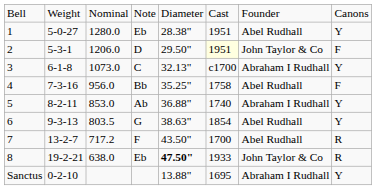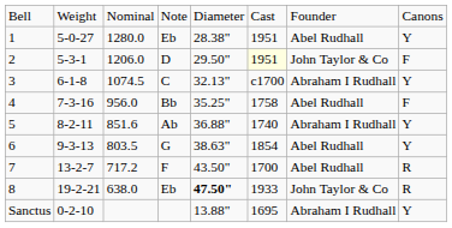 <table class="wikitable">
 <tr>
 <td>Bell</td>
 <td>Weight</td>
 <td>Nominal</td>
 <td>Note</td>
 <td>Diameter</td>
 <td>Cast</td>
 <td>Founder</td>
 <td>Canons</td>
 </tr>
 <tr>
 <td>1</td>
 <td>5-0-27</td>
 <td>1280.0</td>
 <td>Eb</td>
 <td>28.38"</td>
 <td>1951</td>
 <td>Abel Rudhall</td>
 <td>Y</td>
 </tr>
 <tr>
 <td>2</td>
 <td>5-3-1</td>
 <td>1206.0</td>
 <td>D</td>
 <td>29.50"</td>
 <td style="background: lightyellow;">1951</td>
 <td>John Taylor & Co</td>
 <td>F</td>
 </tr>
 <tr>
 <td>3</td>
 <td>6-1-8</td>
-<td>1073.0</td>
+<td>1074.5</td>
 <td>C</td>
 <td>32.13"</td>
 <td>c1700</td>
 <td>Abraham I Rudhall</td>
 <td>Y</td>
 </tr>
 <tr>
 <td>4</td>
 <td>7-3-16</td>
 <td>956.0</td>
 <td>Bb</td>
 <td>35.25"</td>
 <td>1758</td>
 <td>Abel Rudhall</td>
 <td>F</td>
 </tr>
 <tr>
 <td>5</td>
 <td>8-2-11</td>
-<td>853.0</td>
+<td>851.6</td>
 <td>Ab</td>
 <td>36.88"</td>
 <td>1740</td>
 <td>Abraham I Rudhall</td>
 <td>Y</td>
 </tr>
 <tr>
 <td>6</td>
 <td>9-3-13</td>
 <td>803.5</td>
 <td>G</td>
 <td>38.63"</td>
 <td>1854</td>
 <td>Abel Rudhall</td>
 <td>Y</td>
 </tr>
 <tr>
 <td>7</td>
 <td>13-2-7</td>
 <td>717.2</td>
 <td>F</td>
 <td>43.50"</td>
 <td>1700</td>
 <td>Abel Rudhall</td>
 <td>R</td>
 </tr>
 <tr>
 <td>8</td>
 <td>19-2-21</td>
 <td>638.0</td>
 <td>Eb</td>
 <td><strong>47.50"</strong></td>
 <td>1933</td>
 <td>John Taylor & Co</td>
 <td>R</td>
 </tr>
 <tr>
 <td>Sanctus</td>
 <td>0-2-10</td>
 <td></td>
 <td></td>
 <td>13.88"</td>
 <td>1695</td>
 <td>Abraham I Rudhall</td>
 <td>Y</td>
 </tr>
 </table>
